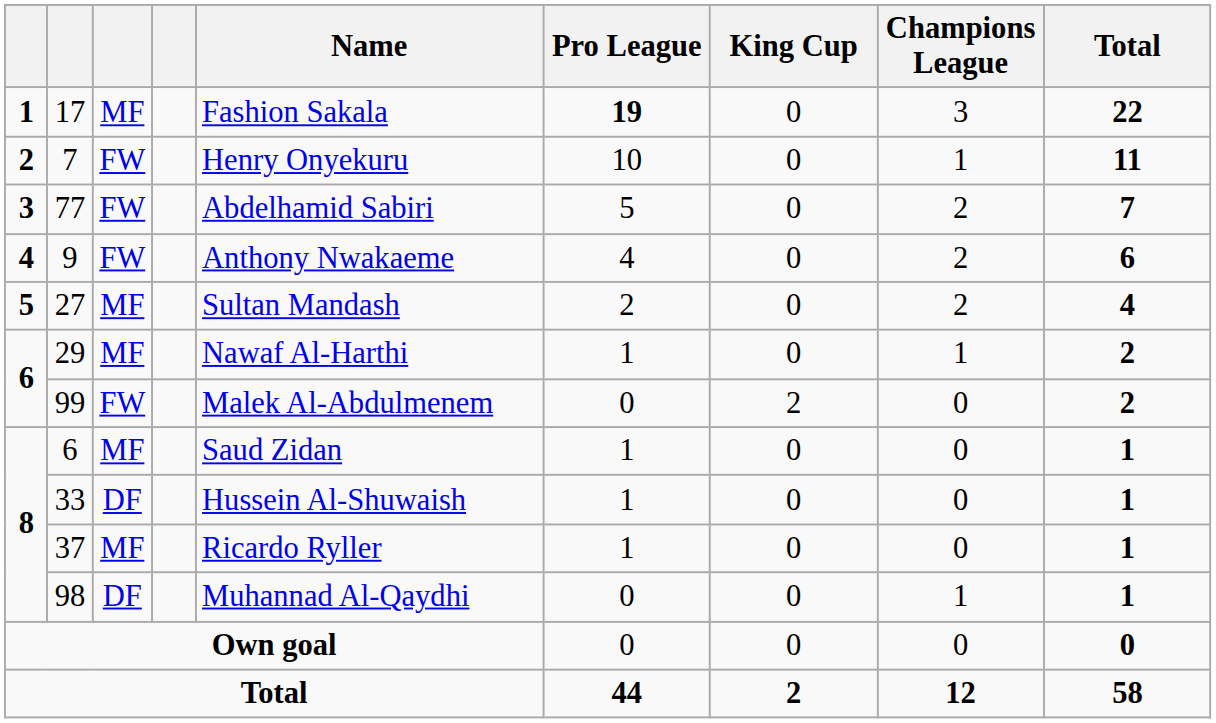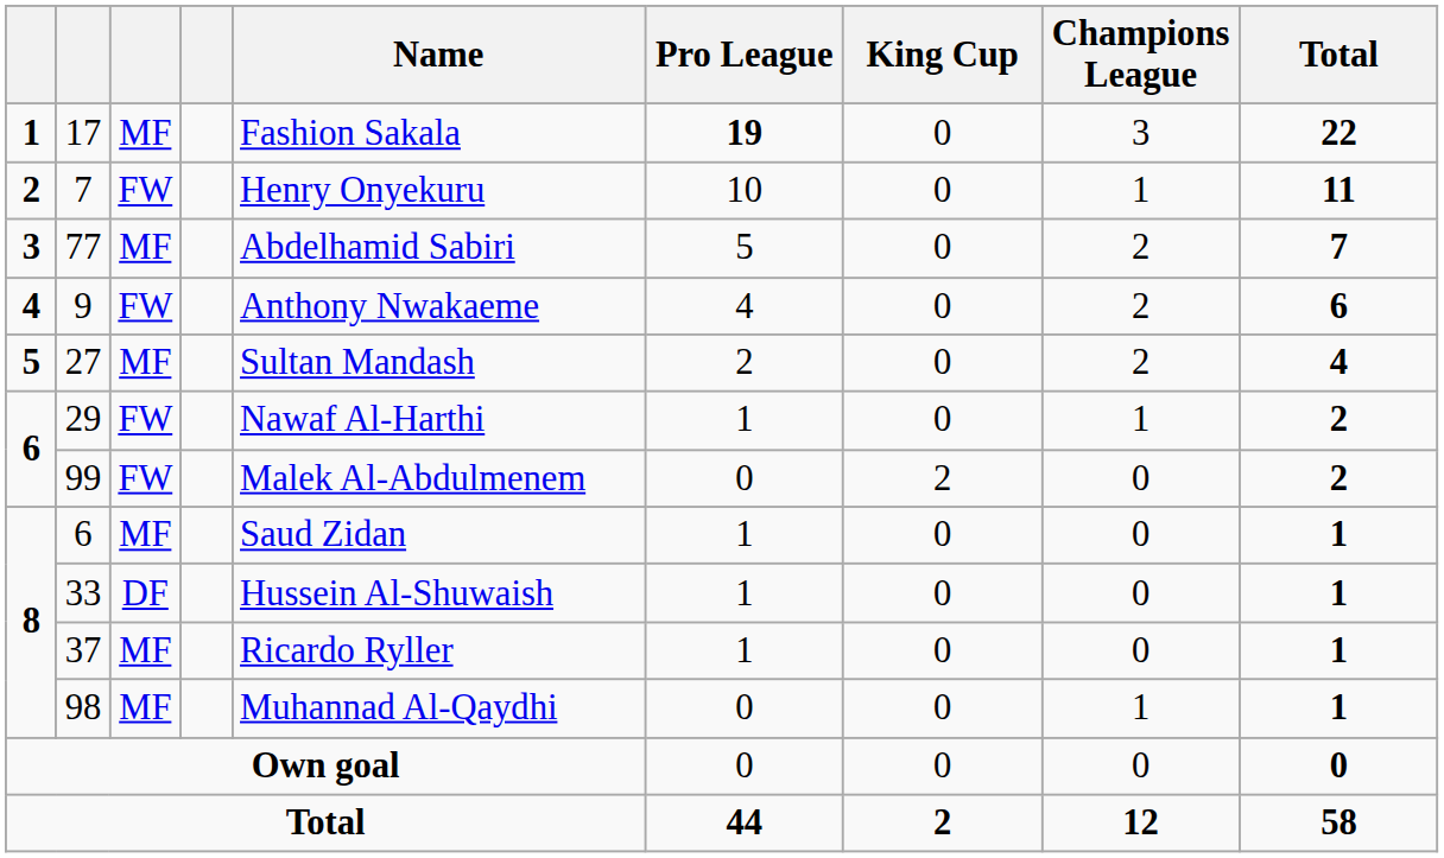 <table class="wikitable" style="text-align:center">
 <tr>
 <th width=15></th>
 <th width=15></th>
 <th width=15></th>
 <th width=15></th>
 <th width=175>Name</th>
 <th width=80>Pro League</th>
 <th width=80>King Cup</th>
 <th width=80>Champions League</th>
 <th width=80>Total</th>
 </tr>
 <tr>
 <td><strong>1</strong></td>
 <td>17</td>
 <td><a href='#'>MF</a></td>
 <td></td>
 <td align=left><a href='#'>Fashion Sakala</a></td>
 <td><strong>19</strong></td>
 <td>0</td>
 <td>3</td>
 <td><strong>22</strong></td>
 </tr>
 <tr>
 <td><strong>2</strong></td>
 <td>7</td>
 <td><a href='#'>FW</a></td>
 <td></td>
 <td align=left><a href='#'>Henry Onyekuru</a></td>
 <td>10</td>
 <td>0</td>
 <td>1</td>
 <td><strong>11</strong></td>
 </tr>
 <tr>
 <td><strong>3</strong></td>
 <td>77</td>
-<td><a href='#'>FW</a></td>
+<td><a href='#'>MF</a></td>
 <td></td>
 <td align=left><a href='#'>Abdelhamid Sabiri</a></td>
 <td>5</td>
 <td>0</td>
 <td>2</td>
 <td><strong>7</strong></td>
 </tr>
 <tr>
 <td><strong>4</strong></td>
 <td>9</td>
 <td><a href='#'>FW</a></td>
 <td></td>
 <td align=left><a href='#'>Anthony Nwakaeme</a></td>
 <td>4</td>
 <td>0</td>
 <td>2</td>
 <td><strong>6</strong></td>
 </tr>
 <tr>
 <td><strong>5</strong></td>
 <td>27</td>
 <td><a href='#'>MF</a></td>
 <td></td>
 <td align=left><a href='#'>Sultan Mandash</a></td>
 <td>2</td>
 <td>0</td>
 <td>2</td>
 <td><strong>4</strong></td>
 </tr>
 <tr>
 <td rowspan=2><strong>6</strong></td>
 <td>29</td>
-<td><a href='#'>MF</a></td>
+<td><a href='#'>FW</a></td>
 <td></td>
 <td align=left><a href='#'>Nawaf Al-Harthi</a></td>
 <td>1</td>
 <td>0</td>
 <td>1</td>
 <td><strong>2</strong></td>
 </tr>
 <tr>
 <td>99</td>
 <td><a href='#'>FW</a></td>
 <td></td>
 <td align=left><a href='#'>Malek Al-Abdulmenem</a></td>
 <td>0</td>
 <td>2</td>
 <td>0</td>
 <td><strong>2</strong></td>
 </tr>
 <tr>
 <td rowspan=4><strong>8</strong></td>
 <td>6</td>
 <td><a href='#'>MF</a></td>
 <td></td>
 <td align=left><a href='#'>Saud Zidan</a></td>
 <td>1</td>
 <td>0</td>
 <td>0</td>
 <td><strong>1</strong></td>
 </tr>
 <tr>
 <td>33</td>
 <td><a href='#'>DF</a></td>
 <td></td>
 <td align=left><a href='#'>Hussein Al-Shuwaish</a></td>
 <td>1</td>
 <td>0</td>
 <td>0</td>
 <td><strong>1</strong></td>
 </tr>
 <tr>
 <td>37</td>
 <td><a href='#'>MF</a></td>
 <td></td>
 <td align=left><a href='#'>Ricardo Ryller</a></td>
 <td>1</td>
 <td>0</td>
 <td>0</td>
 <td><strong>1</strong></td>
 </tr>
 <tr>
 <td>98</td>
-<td><a href='#'>DF</a></td>
+<td><a href='#'>MF</a></td>
 <td></td>
 <td align=left><a href='#'>Muhannad Al-Qaydhi</a></td>
 <td>0</td>
 <td>0</td>
 <td>1</td>
 <td><strong>1</strong></td>
 </tr>
 <tr>
 <td colspan=5><strong>Own goal</strong></td>
 <td>0</td>
 <td>0</td>
 <td>0</td>
 <td><strong>0</strong></td>
 </tr>
 <tr>
 <td colspan=5><strong>Total</strong></td>
 <td><strong>44</strong></td>
 <td><strong>2</strong></td>
 <td><strong>12</strong></td>
 <td><strong>58</strong></td>
 </tr>
 </table>
